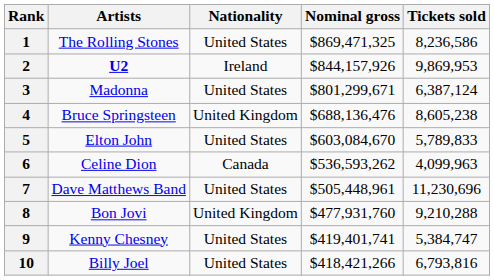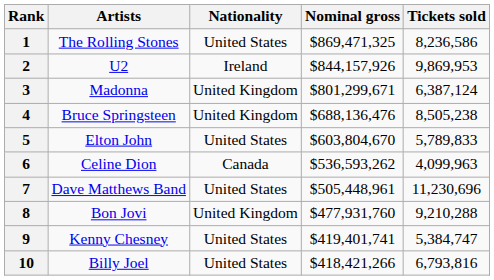 <table class="wikitable sortable plainrowheaders" style="text-align:center;">
 <tr>
 <th class="unsortable">Rank</th>
 <th>Artists</th>
 <th>Nationality</th>
 <th>Nominal gross</th>
 <th>Tickets sold</th>
 </tr>
 <tr>
 <th>1</th>
 <td><a href='#'>The Rolling Stones</a></td>
 <td>United States</td>
 <td>$869,471,325</td>
 <td>8,236,586</td>
 </tr>
 <tr>
 <th>2</th>
-<td><strong><a href='#'>U2</a></strong></td>
+<td><a href='#'>U2</a></td>
 <td>Ireland</td>
 <td>$844,157,926</td>
 <td>9,869,953</td>
 </tr>
 <tr>
 <th>3</th>
 <td><a href='#'>Madonna</a></td>
-<td>United States</td>
+<td>United Kingdom</td>
 <td>$801,299,671</td>
 <td>6,387,124</td>
 </tr>
 <tr>
 <th>4</th>
 <td><a href='#'>Bruce Springsteen</a></td>
 <td>United Kingdom</td>
 <td>$688,136,476</td>
-<td>8,605,238</td>
+<td>8,505,238</td>
 </tr>
 <tr>
 <th>5</th>
 <td><a href='#'>Elton John</a></td>
 <td>United States</td>
-<td>$603,084,670</td>
+<td>$603,804,670</td>
 <td>5,789,833</td>
 </tr>
 <tr>
 <th>6</th>
 <td><a href='#'>Celine Dion</a></td>
 <td>Canada</td>
 <td>$536,593,262</td>
 <td>4,099,963</td>
 </tr>
 <tr>
 <th>7</th>
 <td><a href='#'>Dave Matthews Band</a></td>
 <td>United States</td>
 <td>$505,448,961</td>
 <td>11,230,696</td>
 </tr>
 <tr>
 <th>8</th>
 <td><a href='#'>Bon Jovi</a></td>
 <td>United Kingdom</td>
 <td>$477,931,760</td>
 <td>9,210,288</td>
 </tr>
 <tr>
 <th>9</th>
 <td><a href='#'>Kenny Chesney</a></td>
 <td>United States</td>
 <td>$419,401,741</td>
 <td>5,384,747</td>
 </tr>
 <tr>
 <th>10</th>
 <td><a href='#'>Billy Joel</a></td>
 <td>United States</td>
 <td>$418,421,266</td>
 <td>6,793,816</td>
 </tr>
 </table>
